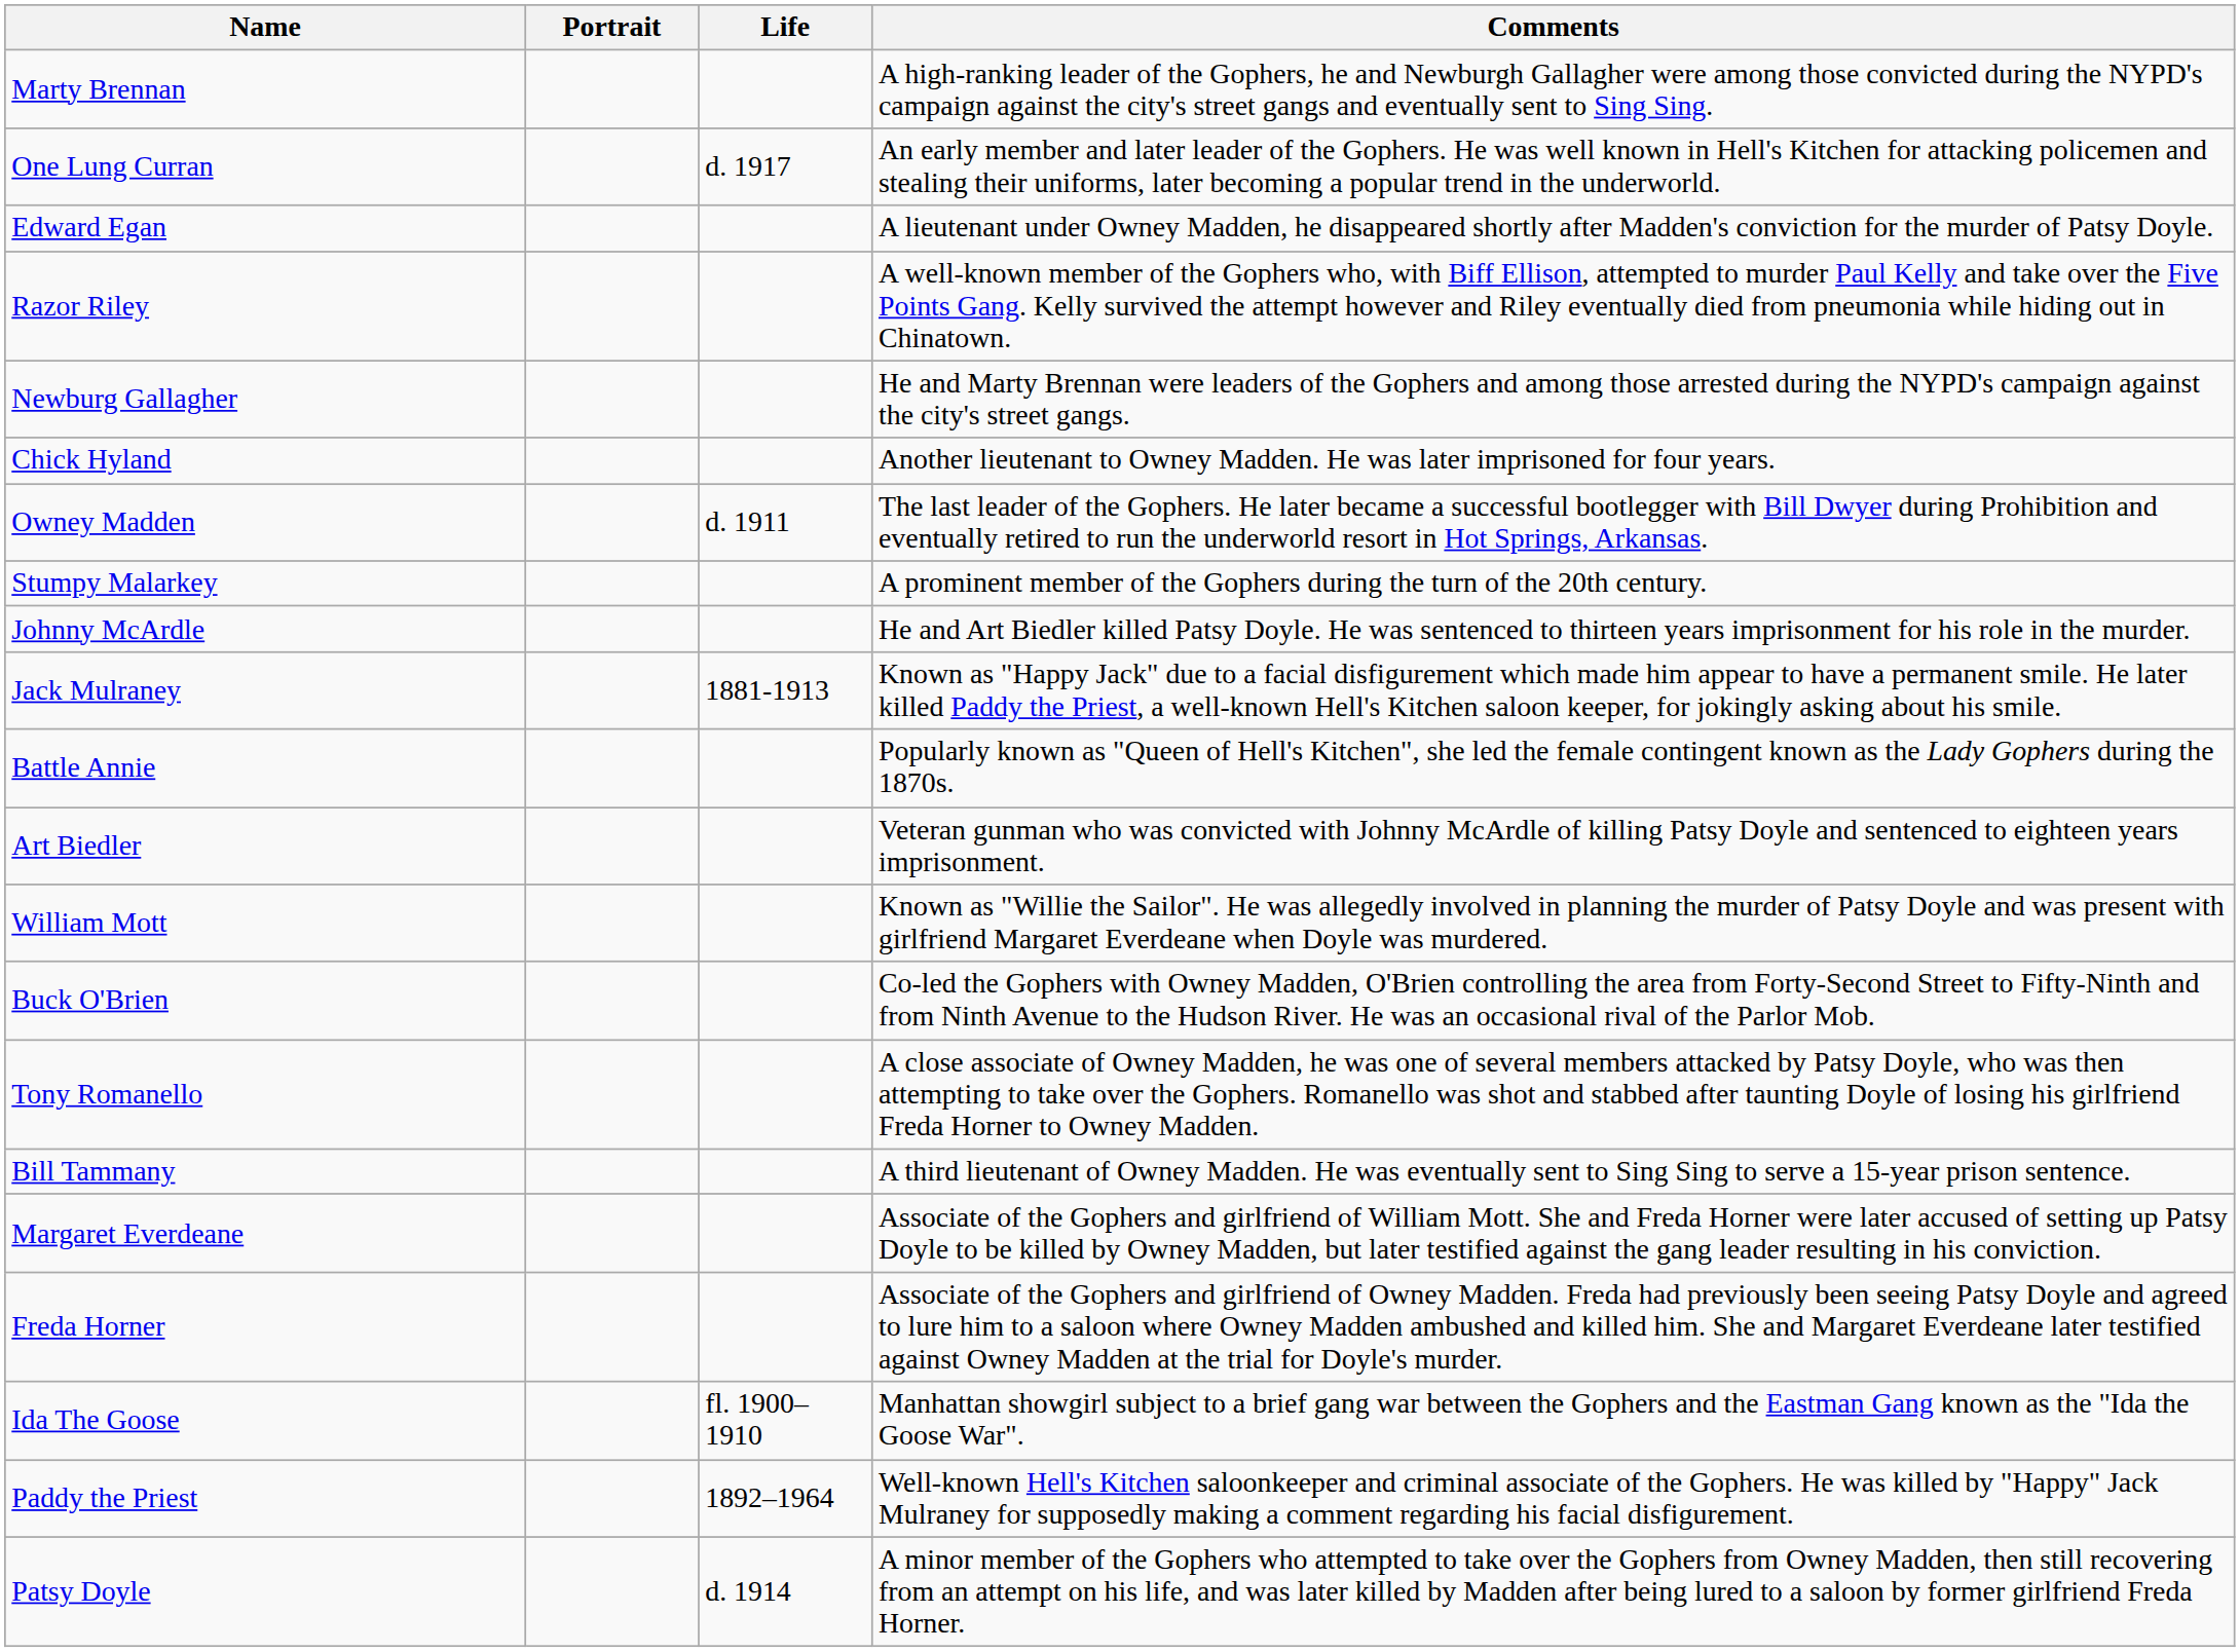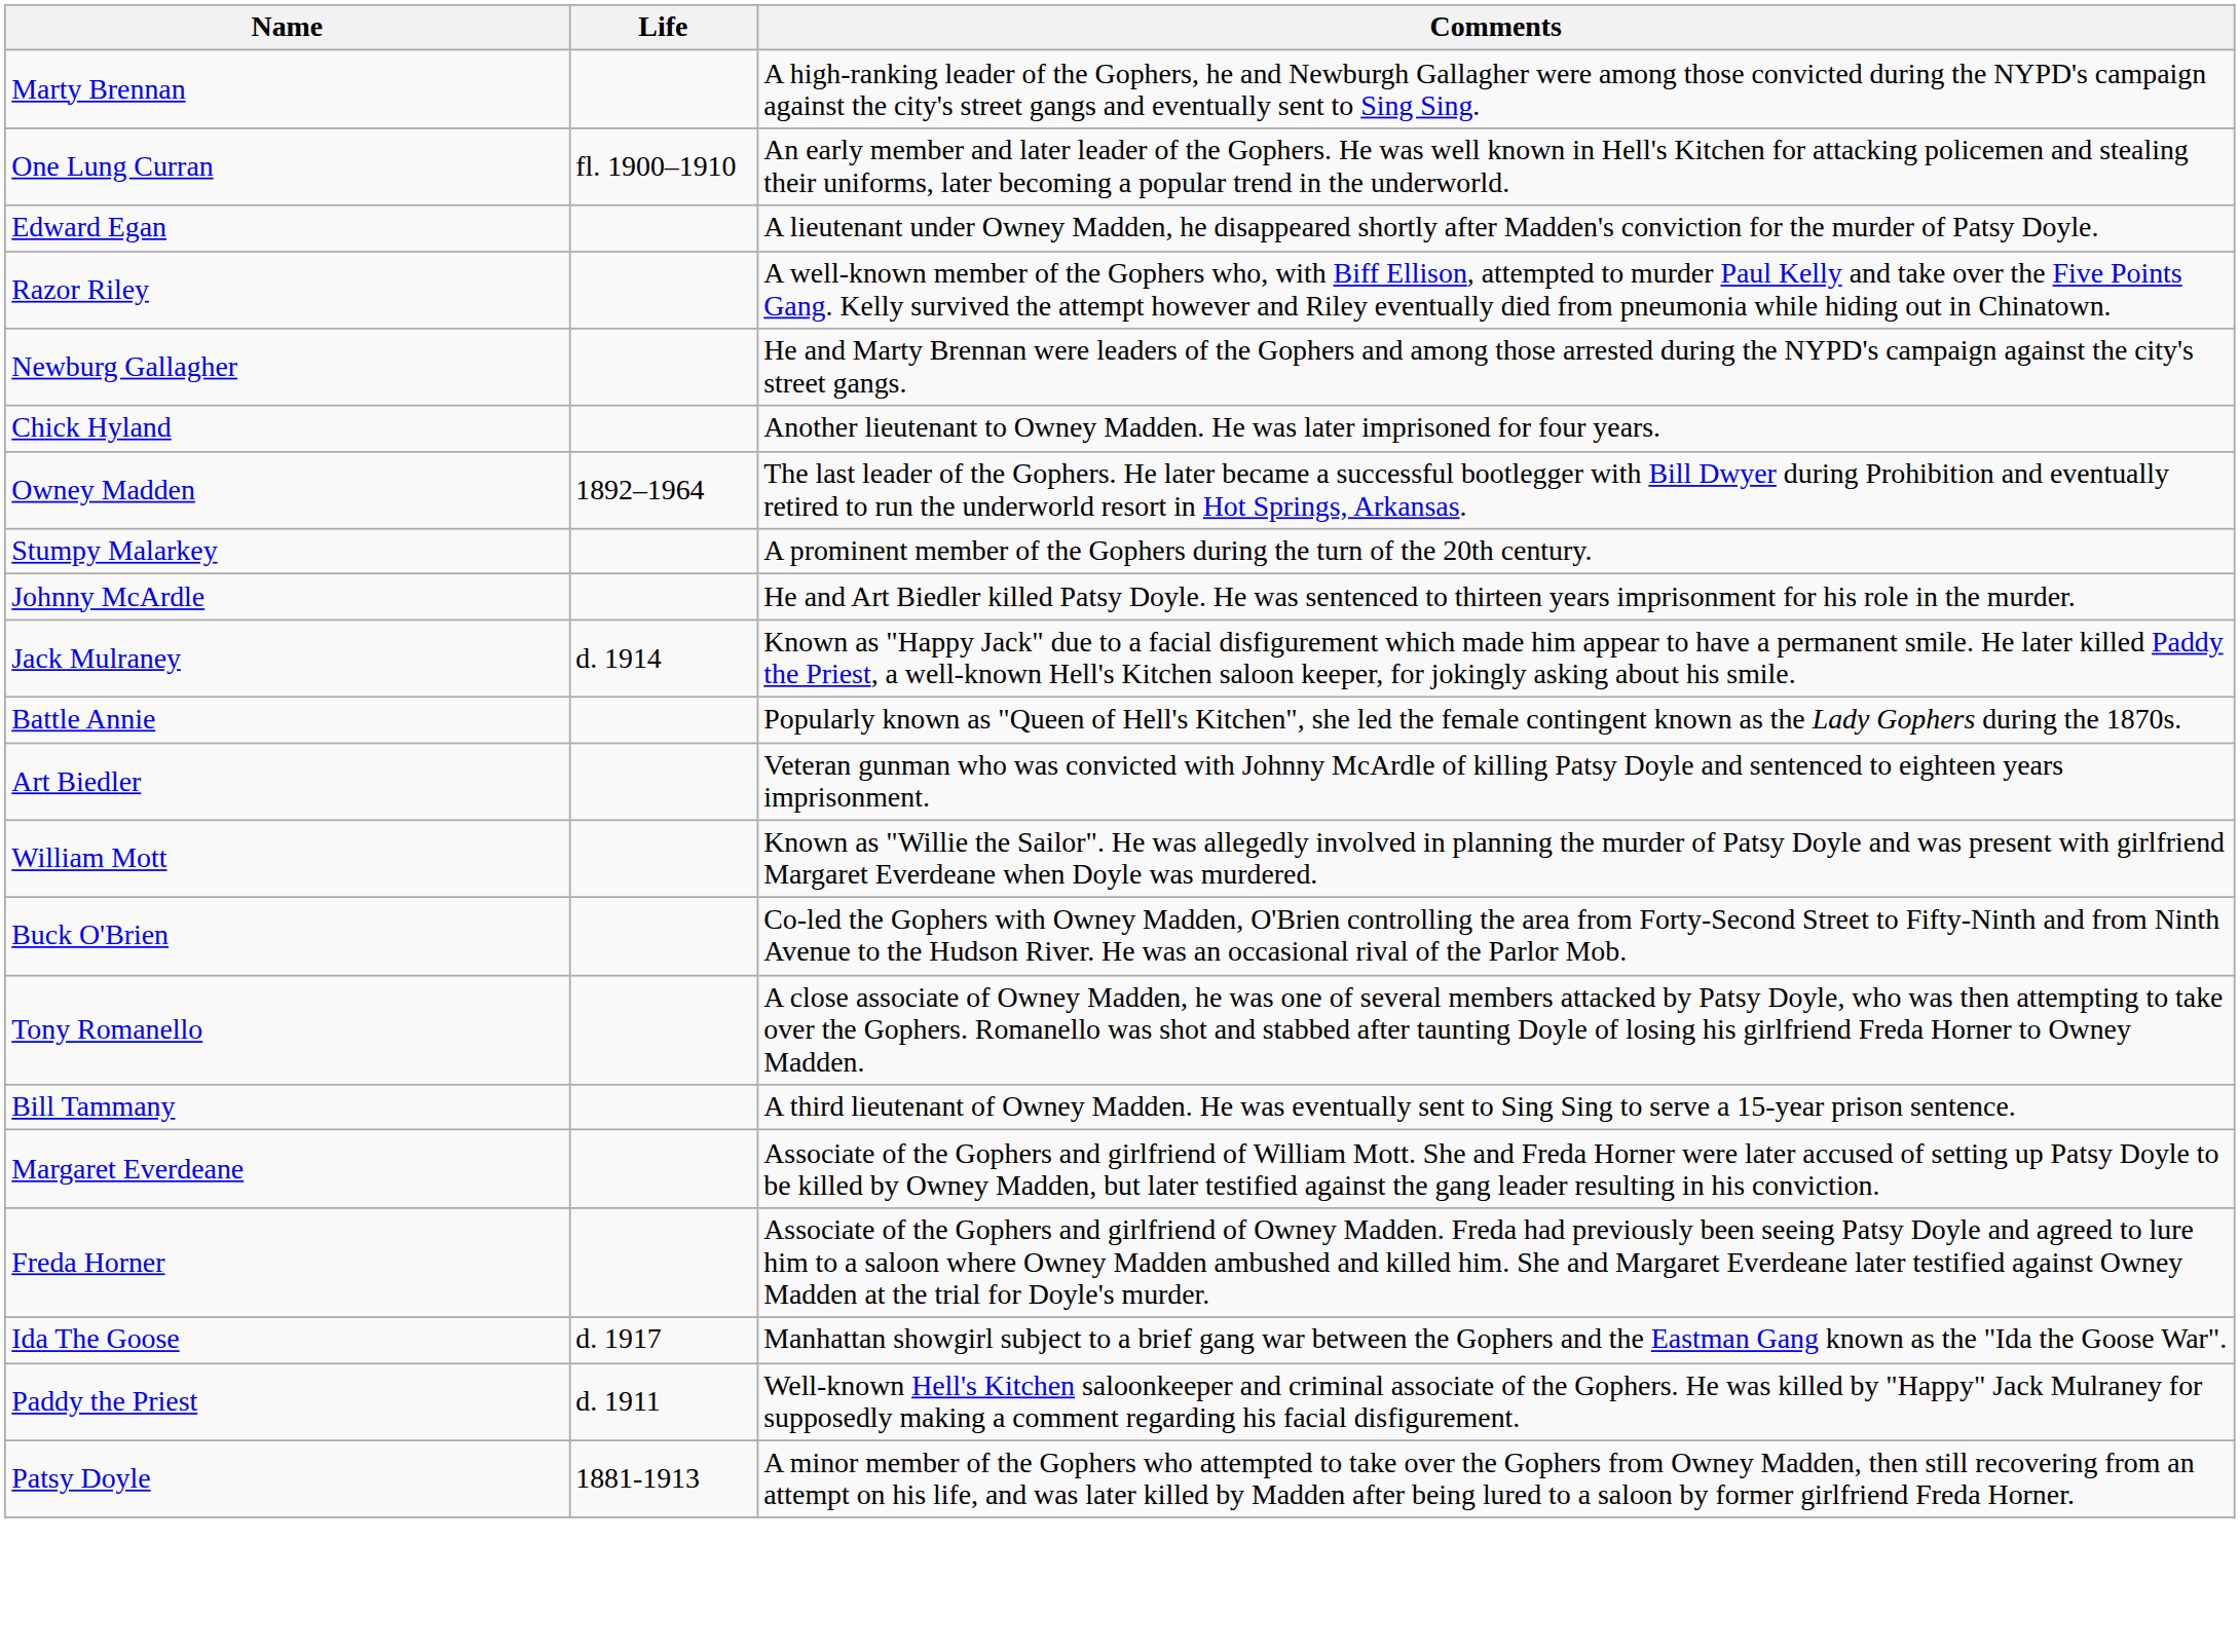 <table class=wikitable>
 <tr>
 <th width="21%">Name</th>
-<th width="7%">Portrait</th>
 <th width="7%">Life</th>
 <th width="55%">Comments</th>
 </tr>
 <tr>
 <td><a href='#'>Marty Brennan</a></td>
 <td></td>
-<td></td>
 <td>A high-ranking leader of the Gophers, he and Newburgh Gallagher were among those convicted during the NYPD's campaign against the city's street gangs and eventually sent to <a href='#'>Sing Sing</a>.</td>
 </tr>
 <tr>
 <td><a href='#'>One Lung Curran</a></td>
-<td></td>
-<td>d. 1917</td>
+<td>fl. 1900–1910</td>
 <td>An early member and later leader of the Gophers. He was well known in Hell's Kitchen for attacking policemen and stealing their uniforms, later becoming a popular trend in the underworld.</td>
 </tr>
 <tr>
 <td><a href='#'>Edward Egan</a></td>
-<td></td>
 <td></td>
 <td>A lieutenant under Owney Madden, he disappeared shortly after Madden's conviction for the murder of Patsy Doyle.</td>
 </tr>
 <tr>
 <td><a href='#'>Razor Riley</a></td>
 <td></td>
-<td></td>
 <td>A well-known member of the Gophers who, with <a href='#'>Biff Ellison</a>, attempted to murder <a href='#'>Paul Kelly</a> and take over the <a href='#'>Five Points Gang</a>. Kelly survived the attempt however and Riley eventually died from pneumonia while hiding out in Chinatown.</td>
 </tr>
 <tr>
 <td><a href='#'>Newburg Gallagher</a></td>
-<td></td>
 <td></td>
 <td>He and Marty Brennan were leaders of the Gophers and among those arrested during the NYPD's campaign against the city's street gangs.</td>
 </tr>
 <tr>
 <td><a href='#'>Chick Hyland</a></td>
 <td></td>
-<td></td>
 <td>Another lieutenant to Owney Madden. He was later imprisoned for four years.</td>
 </tr>
 <tr>
 <td><a href='#'>Owney Madden</a></td>
-<td></td>
-<td>d. 1911</td>
+<td>1892–1964</td>
 <td>The last leader of the Gophers. He later became a successful bootlegger with <a href='#'>Bill Dwyer</a> during Prohibition and eventually retired to run the underworld resort in <a href='#'>Hot Springs, Arkansas</a>.</td>
 </tr>
 <tr>
 <td><a href='#'>Stumpy Malarkey</a></td>
-<td></td>
 <td></td>
 <td>A prominent member of the Gophers during the turn of the 20th century.</td>
 </tr>
 <tr>
 <td><a href='#'>Johnny McArdle</a></td>
 <td></td>
-<td></td>
 <td>He and Art Biedler killed Patsy Doyle. He was sentenced to thirteen years imprisonment for his role in the murder.</td>
 </tr>
 <tr>
 <td><a href='#'>Jack Mulraney</a></td>
-<td></td>
-<td>1881-1913</td>
+<td>d. 1914</td>
 <td>Known as "Happy Jack" due to a facial disfigurement which made him appear to have a permanent smile. He later killed <a href='#'>Paddy the Priest</a>, a well-known Hell's Kitchen saloon keeper, for jokingly asking about his smile.</td>
 </tr>
 <tr>
 <td><a href='#'>Battle Annie</a></td>
-<td></td>
 <td></td>
 <td>Popularly known as "Queen of Hell's Kitchen", she led the female contingent known as the <em>Lady Gophers</em> during the 1870s.</td>
 </tr>
 <tr>
 <td><a href='#'>Art Biedler</a></td>
 <td></td>
-<td></td>
 <td>Veteran gunman who was convicted with Johnny McArdle of killing Patsy Doyle and sentenced to eighteen years imprisonment.</td>
 </tr>
 <tr>
 <td><a href='#'>William Mott</a></td>
-<td></td>
 <td></td>
 <td>Known as "Willie the Sailor". He was allegedly involved in planning the murder of Patsy Doyle and was present with girlfriend Margaret Everdeane when Doyle was murdered.</td>
 </tr>
 <tr>
 <td><a href='#'>Buck O'Brien</a></td>
 <td></td>
-<td></td>
 <td>Co-led the Gophers with Owney Madden, O'Brien controlling the area from Forty-Second Street to Fifty-Ninth and from Ninth Avenue to the Hudson River. He was an occasional rival of the Parlor Mob.</td>
 </tr>
 <tr>
 <td><a href='#'>Tony Romanello</a></td>
-<td></td>
 <td></td>
 <td>A close associate of Owney Madden, he was one of several members attacked by Patsy Doyle, who was then attempting to take over the Gophers. Romanello was shot and stabbed after taunting Doyle of losing his girlfriend Freda Horner to Owney Madden.</td>
 </tr>
 <tr>
 <td><a href='#'>Bill Tammany</a></td>
 <td></td>
-<td></td>
 <td>A third lieutenant of Owney Madden. He was eventually sent to Sing Sing to serve a 15-year prison sentence.</td>
 </tr>
 <tr>
 <td><a href='#'>Margaret Everdeane</a></td>
-<td></td>
 <td></td>
 <td>Associate of the Gophers and girlfriend of William Mott. She and Freda Horner were later accused of setting up Patsy Doyle to be killed by Owney Madden, but later testified against the gang leader resulting in his conviction.</td>
 </tr>
 <tr>
 <td><a href='#'>Freda Horner</a></td>
 <td></td>
-<td></td>
 <td>Associate of the Gophers and girlfriend of Owney Madden. Freda had previously been seeing Patsy Doyle and agreed to lure him to a saloon where Owney Madden ambushed and killed him. She and Margaret Everdeane later testified against Owney Madden at the trial for Doyle's murder.</td>
 </tr>
 <tr>
 <td><a href='#'>Ida The Goose</a></td>
-<td></td>
-<td>fl. 1900–1910</td>
+<td>d. 1917</td>
 <td>Manhattan showgirl subject to a brief gang war between the Gophers and the <a href='#'>Eastman Gang</a> known as the "Ida the Goose War".</td>
 </tr>
 <tr>
 <td><a href='#'>Paddy the Priest</a></td>
-<td></td>
-<td>1892–1964</td>
+<td>d. 1911</td>
 <td>Well-known <a href='#'>Hell's Kitchen</a> saloonkeeper and criminal associate of the Gophers. He was killed by "Happy" Jack Mulraney for supposedly making a comment regarding his facial disfigurement.</td>
 </tr>
 <tr>
 <td><a href='#'>Patsy Doyle</a></td>
-<td></td>
-<td>d. 1914</td>
+<td>1881-1913</td>
 <td>A minor member of the Gophers who attempted to take over the Gophers from Owney Madden, then still recovering from an attempt on his life, and was later killed by Madden after being lured to a saloon by former girlfriend Freda Horner.</td>
 </tr>
 </table>
